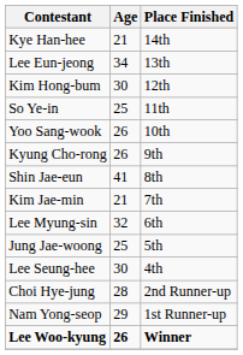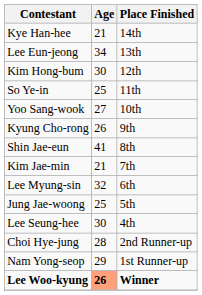 <table class="wikitable sortable">
 <tr>
 <th>Contestant</th>
 <th>Age</th>
 <th>Place Finished</th>
 </tr>
 <tr>
 <td>Kye Han-hee</td>
 <td>21</td>
 <td>14th</td>
 </tr>
 <tr>
 <td>Lee Eun-jeong</td>
 <td>34</td>
 <td>13th</td>
 </tr>
 <tr>
 <td>Kim Hong-bum</td>
 <td>30</td>
 <td>12th</td>
 </tr>
 <tr>
 <td>So Ye-in</td>
 <td>25</td>
 <td>11th</td>
 </tr>
 <tr>
 <td>Yoo Sang-wook</td>
-<td>26</td>
+<td>27</td>
 <td>10th</td>
 </tr>
 <tr>
 <td>Kyung Cho-rong</td>
 <td>26</td>
 <td>9th</td>
 </tr>
 <tr>
 <td>Shin Jae-eun</td>
 <td>41</td>
 <td>8th</td>
 </tr>
 <tr>
 <td>Kim Jae-min</td>
 <td>21</td>
 <td>7th</td>
 </tr>
 <tr>
 <td>Lee Myung-sin</td>
 <td>32</td>
 <td>6th</td>
 </tr>
 <tr>
 <td>Jung Jae-woong</td>
 <td>25</td>
 <td>5th</td>
 </tr>
 <tr>
 <td>Lee Seung-hee</td>
 <td>30</td>
 <td>4th</td>
 </tr>
 <tr>
 <td>Choi Hye-jung</td>
 <td>28</td>
 <td>2nd Runner-up</td>
 </tr>
 <tr>
 <td>Nam Yong-seop</td>
 <td>29</td>
 <td>1st Runner-up</td>
 </tr>
 <tr>
 <td><strong>Lee Woo-kyung</strong></td>
-<td><strong>26</strong></td>
+<td style="background: lightsalmon;"><strong>26</strong></td>
 <td><strong>Winner</strong></td>
 </tr>
 <tr>
 </tr>
 </table>
